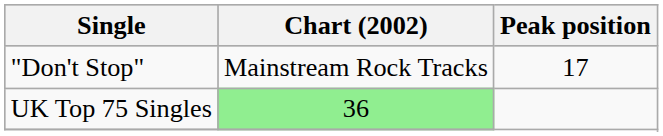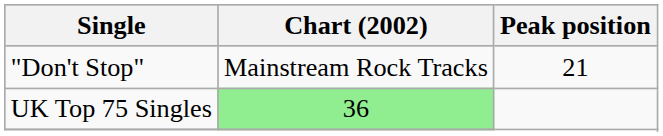 <table class="wikitable sortable" border="1">
 <tr>
 <th scope="col">Single</th>
 <th scope="col">Chart (2002)</th>
 <th scope="col">Peak position</th>
 </tr>
 <tr>
 <td align=>"Don't Stop"</td>
 <td align=>Mainstream Rock Tracks</td>
-<td align="center">17</td>
+<td align="center">21</td>
 </tr>
 <tr>
 <td align=>UK Top 75 Singles</td>
 <td align="center" style="background: lightgreen;">36</td>
 </tr>
 <tr>
 </tr>
 </table>
